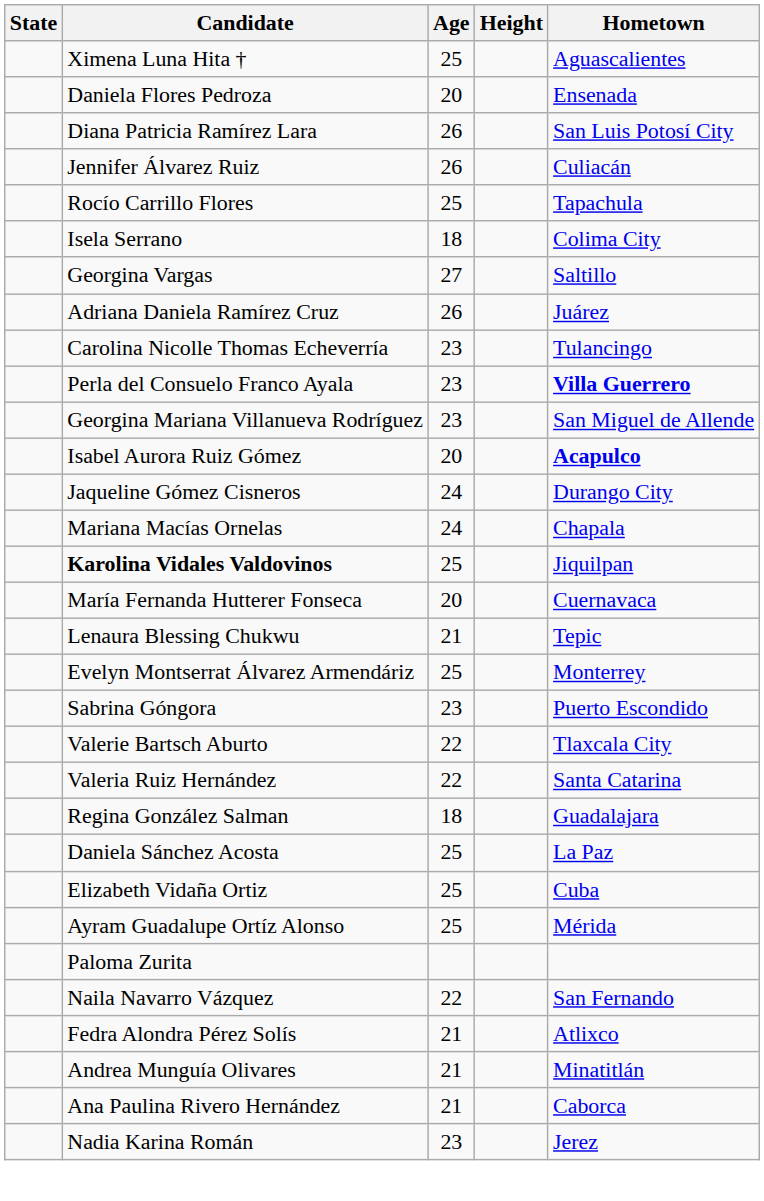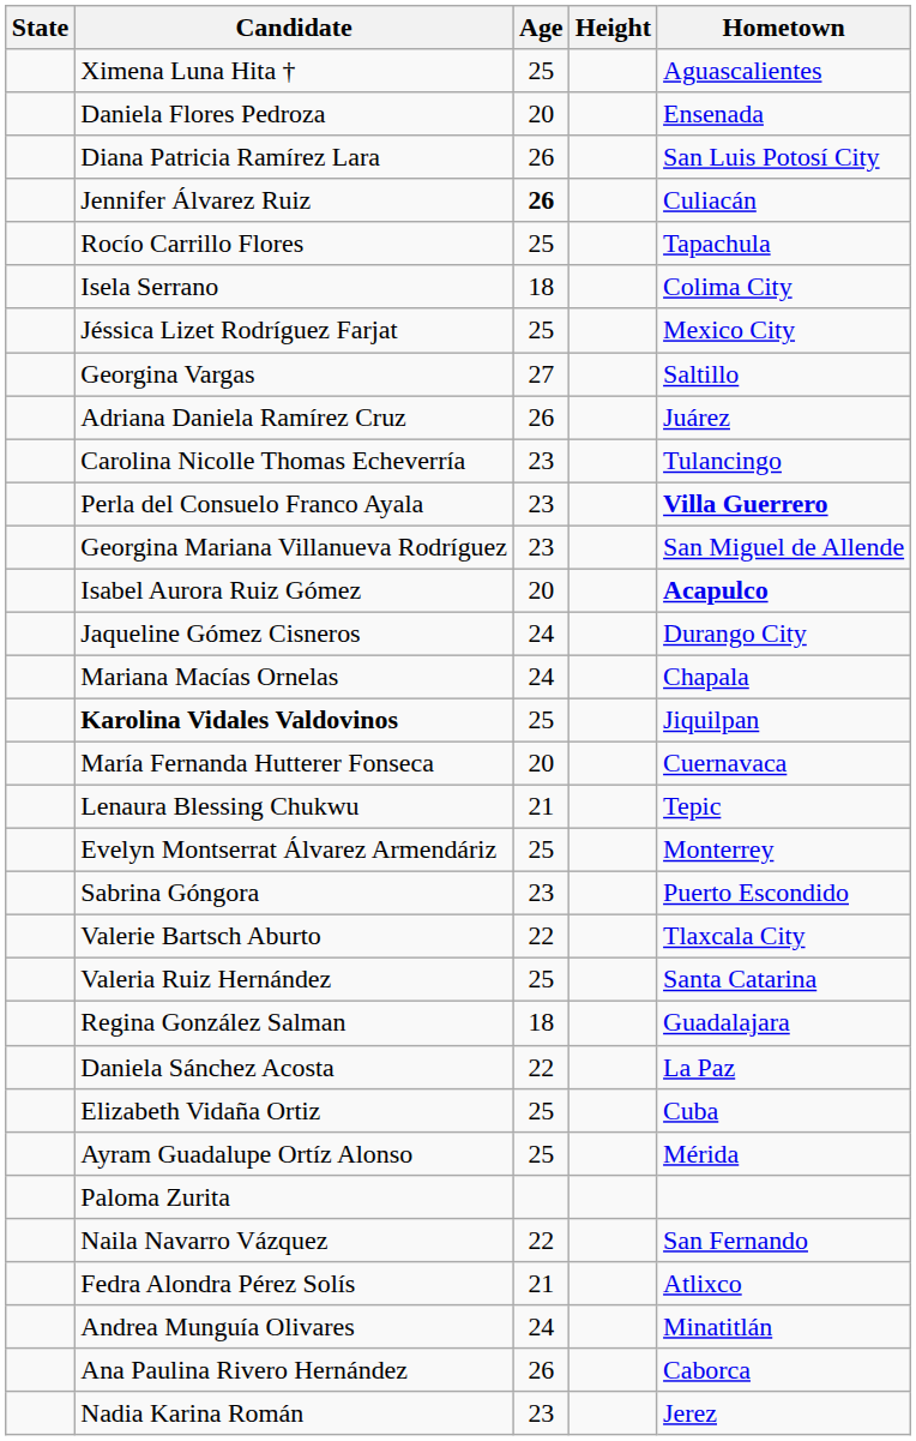 <table class="wikitable sortable" style="font-size: 95%;">
 <tr>
 <th>State</th>
 <th>Candidate</th>
 <th>Age</th>
 <th>Height</th>
 <th>Hometown</th>
 </tr>
 <tr>
 <td><strong></strong></td>
 <td>Ximena Luna Hita †</td>
 <td align="center">25</td>
 <td align="center"></td>
 <td><a href='#'>Aguascalientes</a></td>
 </tr>
 <tr>
 <td><strong></strong></td>
 <td>Daniela Flores Pedroza</td>
 <td align="center">20</td>
 <td align="center"></td>
 <td><a href='#'>Ensenada</a></td>
 </tr>
 <tr>
 <td><strong></strong></td>
 <td>Diana Patricia Ramírez Lara</td>
 <td align="center">26</td>
 <td align="center"></td>
 <td><a href='#'>San Luis Potosí City</a></td>
 </tr>
 <tr>
 <td><strong></strong></td>
 <td>Jennifer Álvarez Ruiz</td>
-<td align="center">26</td>
+<td align="center"><strong>26</strong></td>
 <td align="center"></td>
 <td><a href='#'>Culiacán</a></td>
 </tr>
 <tr>
 <td><strong></strong></td>
 <td>Rocío Carrillo Flores</td>
 <td align="center">25</td>
 <td align="center"></td>
 <td><a href='#'>Tapachula</a></td>
 </tr>
 <tr>
 <td><strong></strong></td>
 <td>Isela Serrano</td>
 <td align=" center">18</td>
 <td align=" center"></td>
 <td><a href='#'>Colima City</a></td>
+</tr>
+<tr>
+<td><strong></strong></td>
+<td>Jéssica Lizet Rodríguez Farjat</td>
+<td align="center">25</td>
+<td align="center"></td>
+<td><a href='#'>Mexico City</a></td>
 </tr>
 <tr>
 <td><strong></strong></td>
 <td>Georgina Vargas</td>
 <td align="center">27</td>
 <td align="center"></td>
 <td><a href='#'>Saltillo</a></td>
 </tr>
 <tr>
 <td><strong></strong></td>
 <td>Adriana Daniela Ramírez Cruz</td>
 <td align="center">26</td>
 <td align="center"></td>
 <td><a href='#'>Juárez</a></td>
 </tr>
 <tr>
 <td><strong></strong></td>
 <td>Carolina Nicolle Thomas Echeverría</td>
 <td align="center">23</td>
 <td align="center"></td>
 <td><a href='#'>Tulancingo</a></td>
 </tr>
 <tr>
 <td><strong></strong></td>
 <td>Perla del Consuelo Franco Ayala</td>
 <td align="center">23</td>
 <td align="center"></td>
 <td><strong><a href='#'>Villa Guerrero</a></strong></td>
 </tr>
 <tr>
 <td><strong></strong></td>
 <td>Georgina Mariana Villanueva Rodríguez</td>
 <td align="center">23</td>
 <td align="center"></td>
 <td><a href='#'>San Miguel de Allende</a></td>
 </tr>
 <tr>
 <td><strong></strong></td>
 <td>Isabel Aurora Ruiz Gómez</td>
 <td align="center">20</td>
 <td align="center"></td>
 <td><strong><a href='#'>Acapulco</a></strong></td>
 </tr>
 <tr>
 <td><strong></strong></td>
 <td>Jaqueline Gómez Cisneros</td>
 <td align="center">24</td>
 <td align="center"></td>
 <td><a href='#'>Durango City</a></td>
 </tr>
 <tr>
 <td><strong></strong></td>
 <td>Mariana Macías Ornelas</td>
 <td align=" center">24</td>
 <td align=" center"></td>
 <td><a href='#'>Chapala</a></td>
 </tr>
 <tr>
 <td><strong></strong></td>
 <td><strong>Karolina Vidales Valdovinos</strong></td>
 <td align="center">25</td>
 <td align="center"></td>
 <td><a href='#'>Jiquilpan</a></td>
 </tr>
 <tr>
 <td><strong></strong></td>
 <td>María Fernanda Hutterer Fonseca</td>
 <td align="center">20</td>
 <td align="center"></td>
 <td><a href='#'>Cuernavaca</a></td>
 </tr>
 <tr>
 <td><strong></strong></td>
 <td>Lenaura Blessing Chukwu</td>
 <td align="center">21</td>
 <td align="center"></td>
 <td><a href='#'>Tepic</a></td>
 </tr>
 <tr>
 <td><strong></strong></td>
 <td>Evelyn Montserrat Álvarez Armendáriz</td>
 <td align="center">25</td>
 <td align="center"></td>
 <td><a href='#'>Monterrey</a></td>
 </tr>
 <tr>
 <td><strong></strong></td>
 <td>Sabrina Góngora</td>
 <td align="center">23</td>
 <td align="center"></td>
 <td><a href='#'>Puerto Escondido</a></td>
 </tr>
 <tr>
 <td><strong></strong></td>
 <td>Valerie Bartsch Aburto</td>
 <td align="center">22</td>
 <td align="center"></td>
 <td><a href='#'>Tlaxcala City</a></td>
 </tr>
 <tr>
 <td><strong></strong></td>
 <td>Valeria Ruiz Hernández</td>
-<td align="center">22</td>
+<td align="center">25</td>
 <td align="center"></td>
 <td><a href='#'>Santa Catarina</a></td>
 </tr>
 <tr>
 <td><strong></strong></td>
 <td>Regina González Salman</td>
 <td align="center">18</td>
 <td align="center"></td>
 <td><a href='#'>Guadalajara</a></td>
 </tr>
 <tr>
 <td><strong></strong></td>
 <td>Daniela Sánchez Acosta</td>
-<td align="center">25</td>
+<td align="center">22</td>
 <td align="center"></td>
 <td><a href='#'>La Paz</a></td>
 </tr>
 <tr>
 <td><strong></strong></td>
 <td>Elizabeth Vidaña Ortiz</td>
 <td align="center">25</td>
 <td align="center"></td>
 <td><a href='#'>Cuba</a></td>
 </tr>
 <tr>
 <td><strong></strong></td>
 <td>Ayram Guadalupe Ortíz Alonso</td>
 <td align="center">25</td>
 <td align="center"></td>
 <td><a href='#'>Mérida</a></td>
 </tr>
 <tr>
 <td><strong></strong></td>
 <td>Paloma Zurita</td>
 <td align="center"></td>
 <td align="center"></td>
 <td></td>
 </tr>
 <tr>
 <td><strong></strong></td>
 <td>Naila Navarro Vázquez</td>
 <td align="center">22</td>
 <td align="center"></td>
 <td><a href='#'>San Fernando</a></td>
 </tr>
 <tr>
 <td><strong></strong></td>
 <td>Fedra Alondra Pérez Solís</td>
 <td align="center">21</td>
 <td align="center"></td>
 <td><a href='#'>Atlixco</a></td>
 </tr>
 <tr>
 <td><strong></strong></td>
 <td>Andrea Munguía Olivares</td>
-<td align="center">21</td>
+<td align="center">24</td>
 <td align="center"></td>
 <td><a href='#'>Minatitlán</a></td>
 </tr>
 <tr>
 <td><strong></strong></td>
 <td>Ana Paulina Rivero Hernández</td>
-<td align="center">21</td>
+<td align="center">26</td>
 <td align="center"></td>
 <td><a href='#'>Caborca</a></td>
 </tr>
 <tr>
 <td><strong></strong></td>
 <td>Nadia Karina Román</td>
 <td align="center">23</td>
 <td align="center"></td>
 <td><a href='#'>Jerez</a></td>
 </tr>
 </table>
